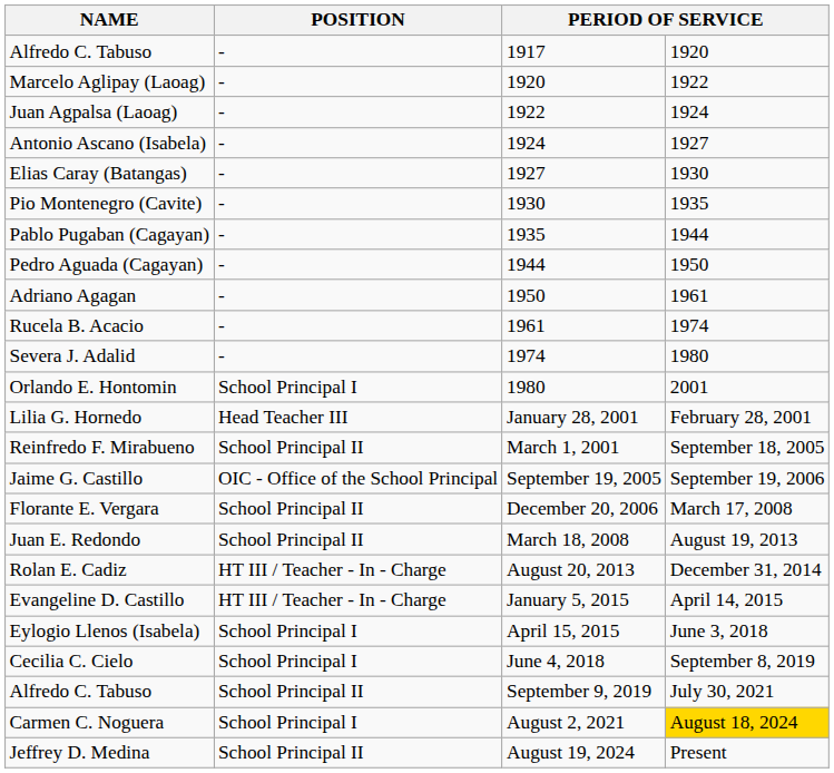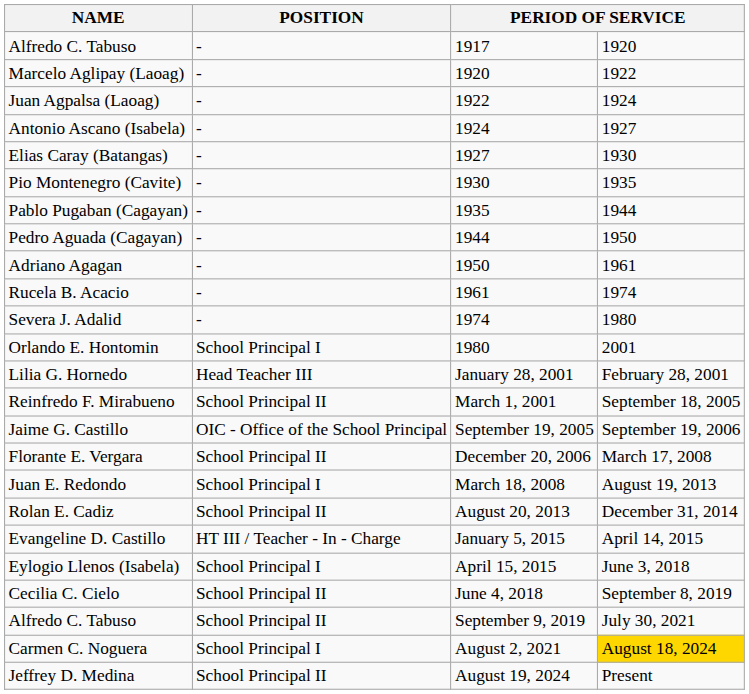 <table class="wikitable">
 <tr>
 <th>NAME</th>
 <th>POSITION</th>
 <th colspan="2">PERIOD OF SERVICE</th>
 </tr>
 <tr>
 <td>Alfredo C. Tabuso</td>
 <td>-</td>
 <td>1917</td>
 <td>1920</td>
 </tr>
 <tr>
 <td>Marcelo Aglipay (Laoag)</td>
 <td>-</td>
 <td>1920</td>
 <td>1922</td>
 </tr>
 <tr>
 <td>Juan Agpalsa (Laoag)</td>
 <td>-</td>
 <td>1922</td>
 <td>1924</td>
 </tr>
 <tr>
 <td>Antonio Ascano (Isabela)</td>
 <td>-</td>
 <td>1924</td>
 <td>1927</td>
 </tr>
 <tr>
 <td>Elias Caray (Batangas)</td>
 <td>-</td>
 <td>1927</td>
 <td>1930</td>
 </tr>
 <tr>
 <td>Pio Montenegro  (Cavite)</td>
 <td>-</td>
 <td>1930</td>
 <td>1935</td>
 </tr>
 <tr>
 <td>Pablo Pugaban  (Cagayan)</td>
 <td>-</td>
 <td>1935</td>
 <td>1944</td>
 </tr>
 <tr>
 <td>Pedro Aguada (Cagayan)</td>
 <td>-</td>
 <td>1944</td>
 <td>1950</td>
 </tr>
 <tr>
 <td>Adriano  Agagan</td>
 <td>-</td>
 <td>1950</td>
 <td>1961</td>
 </tr>
 <tr>
 <td>Rucela B. Acacio</td>
 <td>-</td>
 <td>1961</td>
 <td>1974</td>
 </tr>
 <tr>
 <td>Severa J. Adalid</td>
 <td>-</td>
 <td>1974</td>
 <td>1980</td>
 </tr>
 <tr>
 <td>Orlando E. Hontomin</td>
 <td>School Principal I</td>
 <td>1980</td>
 <td>2001</td>
 </tr>
 <tr>
 <td>Lilia G. Hornedo</td>
 <td>Head Teacher III</td>
 <td>January 28, 2001</td>
 <td>February 28, 2001</td>
 </tr>
 <tr>
 <td>Reinfredo F.  Mirabueno</td>
 <td>School Principal II</td>
 <td>March 1, 2001</td>
 <td>September 18, 2005</td>
 </tr>
 <tr>
 <td>Jaime G. Castillo</td>
 <td>OIC - Office of the  School Principal</td>
 <td>September 19, 2005</td>
 <td>September 19, 2006</td>
 </tr>
 <tr>
 <td>Florante E. Vergara</td>
 <td>School Principal II</td>
 <td>December 20, 2006</td>
 <td>March 17, 2008</td>
 </tr>
 <tr>
 <td>Juan E. Redondo</td>
-<td>School Principal II</td>
+<td>School Principal I</td>
 <td>March 18, 2008</td>
 <td>August 19, 2013</td>
 </tr>
 <tr>
 <td>Rolan E. Cadiz</td>
-<td>HT III / Teacher - In  - Charge</td>
+<td>School Principal II</td>
 <td>August 20, 2013</td>
 <td>December 31, 2014</td>
 </tr>
 <tr>
 <td>Evangeline D.  Castillo</td>
 <td>HT III / Teacher - In  - Charge</td>
 <td>January 5, 2015</td>
 <td>April 14, 2015</td>
 </tr>
 <tr>
 <td>Eylogio Llenos (Isabela)</td>
 <td>School Principal I</td>
 <td>April 15, 2015</td>
 <td>June 3, 2018</td>
 </tr>
 <tr>
 <td>Cecilia C. Cielo</td>
-<td>School Principal I</td>
+<td>School Principal II</td>
 <td>June 4, 2018</td>
 <td>September 8, 2019</td>
 </tr>
 <tr>
 <td>Alfredo C. Tabuso</td>
 <td>School Principal II</td>
 <td>September 9, 2019</td>
 <td>July 30, 2021</td>
 </tr>
 <tr>
 <td>Carmen C. Noguera</td>
 <td>School Principal I</td>
 <td>August 2, 2021</td>
 <td style="background: gold;">August 18, 2024</td>
 </tr>
 <tr>
 <td>Jeffrey D. Medina</td>
 <td>School Principal II</td>
 <td>August 19, 2024</td>
 <td>Present</td>
 </tr>
 </table>
